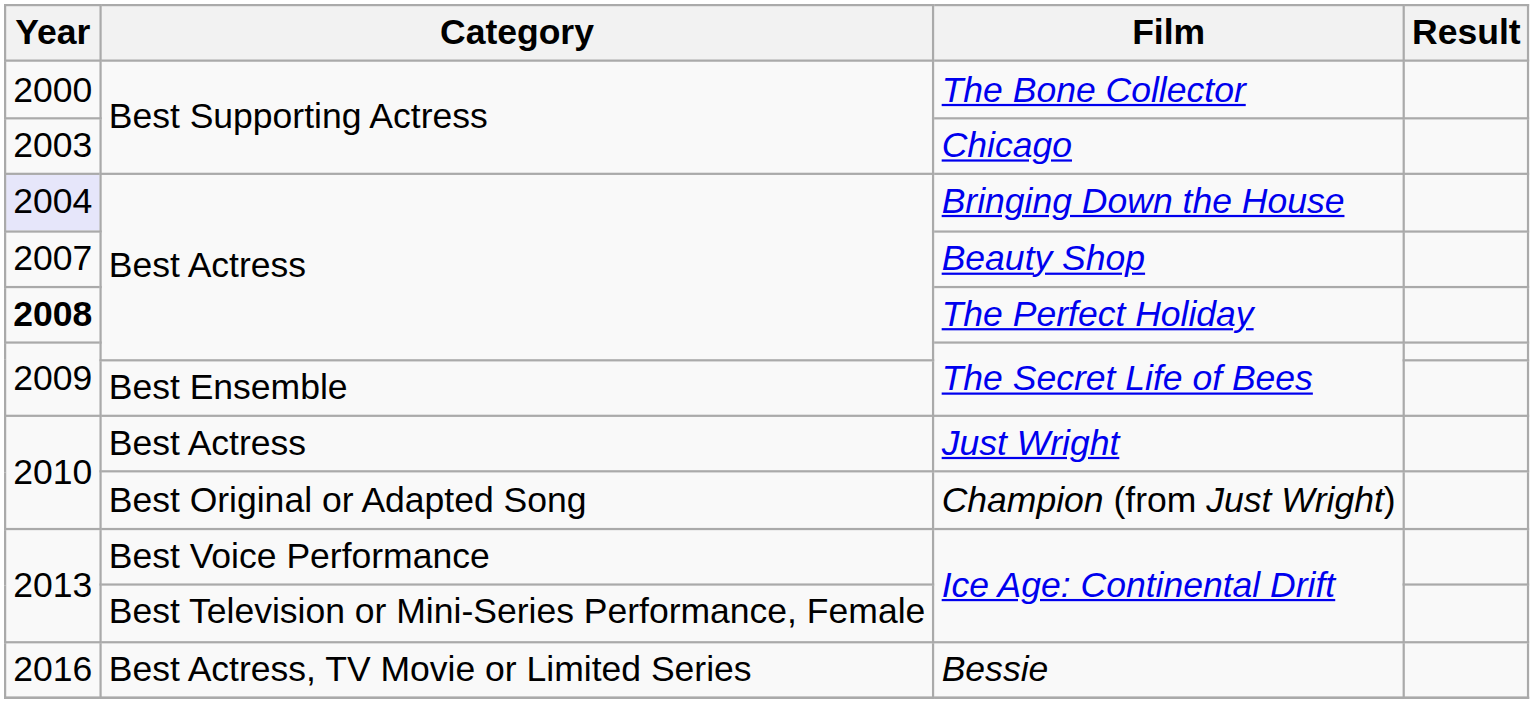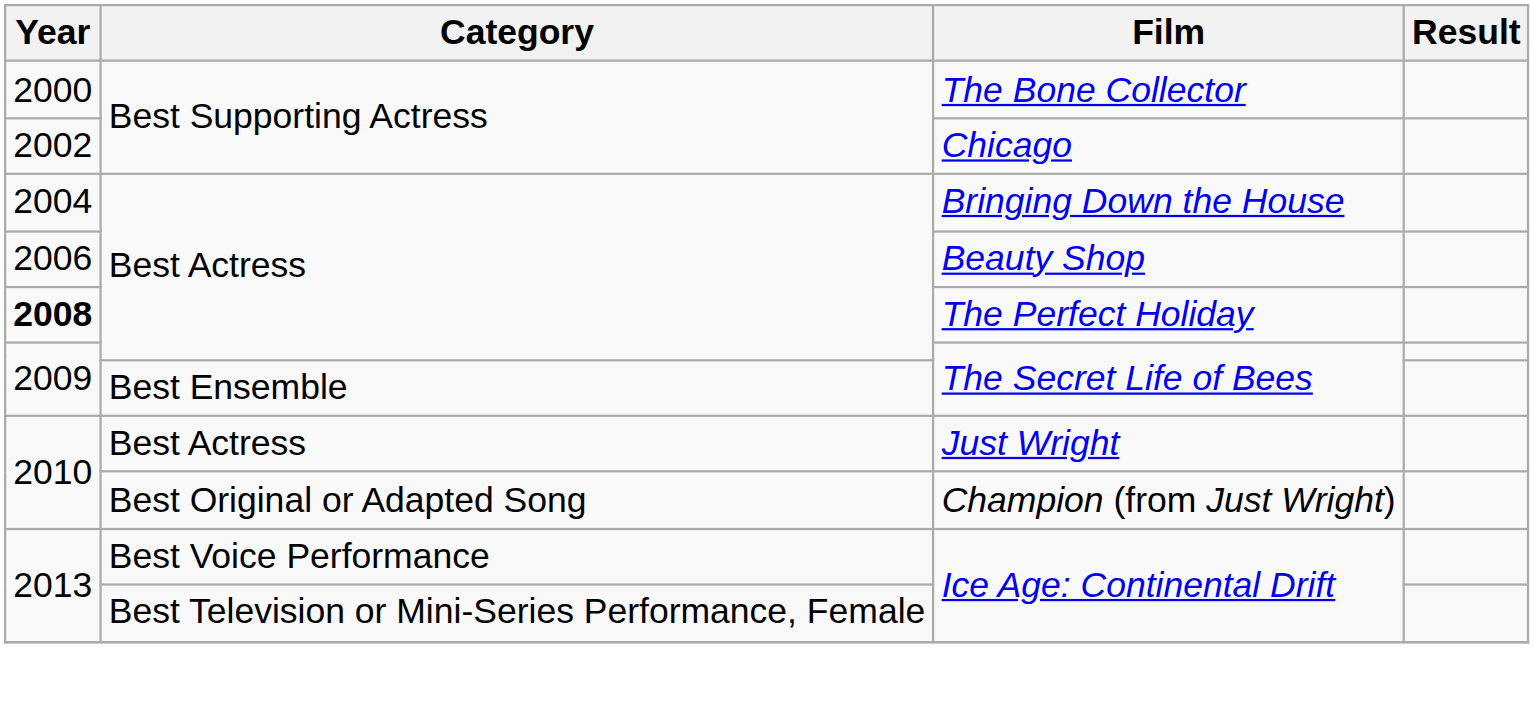 <table class="wikitable">
 <tr>
 <th>Year</th>
 <th>Category</th>
 <th>Film</th>
 <th>Result</th>
 </tr>
 <tr>
 <td>2000</td>
 <td rowspan=2>Best Supporting Actress</td>
 <td><em><a href='#'>The Bone Collector</a></em></td>
 <td></td>
 </tr>
 <tr>
-<td>2003</td>
+<td>2002</td>
 <td><em><a href='#'>Chicago</a></em></td>
 <td></td>
 </tr>
 <tr>
-<td style="background: lavender;">2004</td>
+<td>2004</td>
 <td rowspan=4>Best Actress</td>
 <td><em><a href='#'>Bringing Down the House</a></em></td>
 <td></td>
 </tr>
 <tr>
-<td>2007</td>
+<td>2006</td>
 <td><em><a href='#'>Beauty Shop</a></em></td>
 <td></td>
 </tr>
 <tr>
 <td><strong>2008</strong></td>
 <td><em><a href='#'>The Perfect Holiday</a></em></td>
 <td></td>
 </tr>
 <tr>
 <td rowspan="2">2009</td>
 <td rowspan=2><em><a href='#'>The Secret Life of Bees</a></em></td>
 <td></td>
 </tr>
 <tr>
 <td>Best Ensemble</td>
 <td></td>
 </tr>
 <tr>
 <td rowspan="2">2010</td>
 <td>Best Actress</td>
 <td><em><a href='#'>Just Wright</a></em></td>
 <td></td>
 </tr>
 <tr>
 <td>Best Original or Adapted Song</td>
 <td><em>Champion</em> (from <em>Just Wright</em>)</td>
 <td></td>
 </tr>
 <tr>
 <td rowspan="2">2013</td>
 <td>Best Voice Performance</td>
 <td rowspan="2"><em><a href='#'>Ice Age: Continental Drift</a></em></td>
 <td></td>
 </tr>
 <tr>
 <td>Best Television or Mini-Series Performance, Female</td>
 <td></td>
 </tr>
 <tr>
-<td rowspan="1">2016</td>
-<td>Best Actress, TV Movie or Limited Series</td>
-<td rowspan="1"><em>Bessie</em></td>
-<td></td>
-</tr>
-<tr>
 </tr>
 </table>
